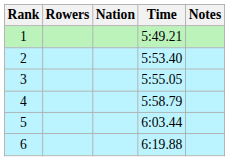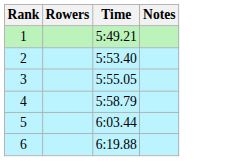 <table class="wikitable sortable" style="text-align:center">
 <tr>
 <th>Rank</th>
 <th>Rowers</th>
-<th>Nation</th>
 <th>Time</th>
 <th>Notes</th>
 </tr>
 <tr bgcolor=bbf3bb>
 <td>1</td>
 <td align=left data-sort-value="Hellebrand, Jaroslav"></td>
-<td align=left></td>
 <td>5:49.21</td>
 <td></td>
 </tr>
 <tr bgcolor=bbf3ff>
 <td>2</td>
 <td align=left data-sort-value="Gentsch, Michael"></td>
-<td align=left></td>
 <td>5:53.40</td>
 <td></td>
 </tr>
 <tr bgcolor=bbf3ff>
 <td>3</td>
 <td align=left data-sort-value="Cortes, Peter"></td>
-<td align=left></td>
 <td>5:55.05</td>
 <td></td>
 </tr>
 <tr bgcolor=bbf3ff>
 <td>4</td>
 <td align=left data-sort-value="Bishop, Thomas"></td>
-<td align=left></td>
 <td>5:58.79</td>
 <td></td>
 </tr>
 <tr bgcolor=bbf3ff>
 <td>5</td>
 <td align=left data-sort-value="Oswald, Denis"></td>
-<td align=left></td>
 <td>6:03.44</td>
 <td></td>
 </tr>
 <tr bgcolor=bbf3ff>
 <td>6</td>
 <td align=left data-sort-value="Bourassa, Louis"></td>
-<td align=left></td>
 <td>6:19.88</td>
 <td></td>
 </tr>
 </table>
